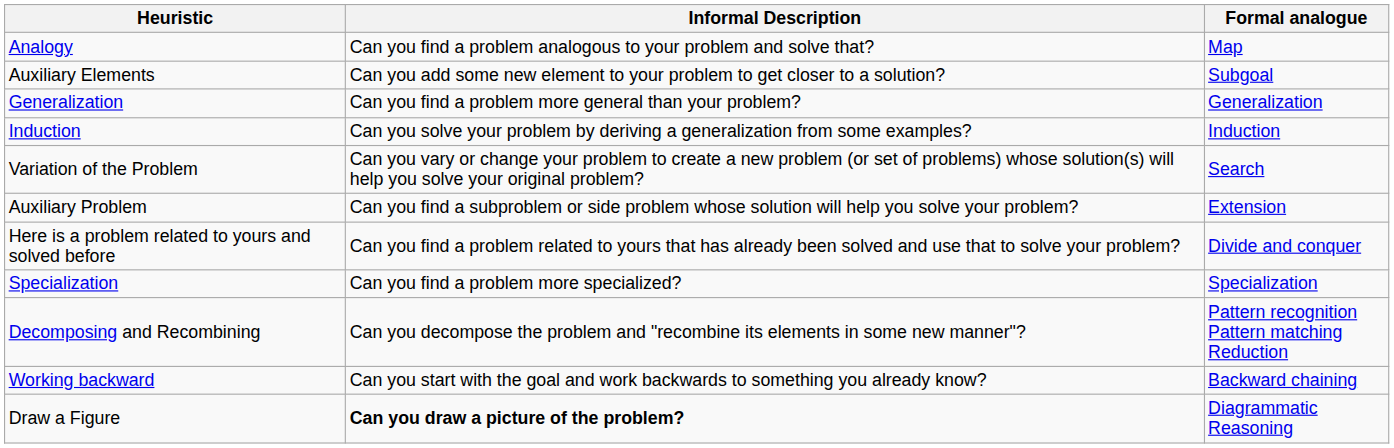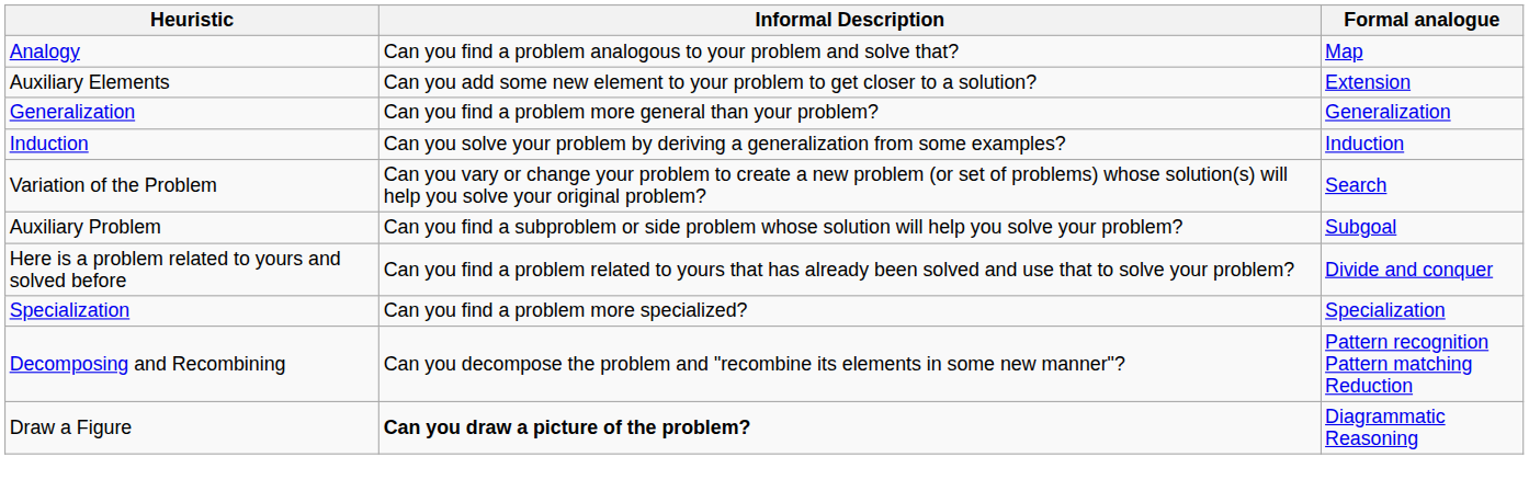 <table class="wikitable">
 <tr>
 <th>Heuristic</th>
 <th>Informal Description</th>
 <th>Formal analogue </th>
 </tr>
 <tr>
 <td><a href='#'>Analogy</a></td>
 <td>Can you find a problem analogous to your problem and solve that?</td>
 <td><a href='#'>Map</a></td>
 </tr>
 <tr>
 <td>Auxiliary Elements</td>
 <td>Can you add some new element to your problem to get closer to a solution?</td>
-<td><a href='#'>Subgoal</a></td>
+<td><a href='#'>Extension</a></td>
 </tr>
 <tr>
 <td><a href='#'>Generalization</a></td>
 <td>Can you find a problem more general than your problem?</td>
 <td><a href='#'>Generalization</a></td>
 </tr>
 <tr>
 <td><a href='#'>Induction</a></td>
 <td>Can you solve your problem by deriving a generalization from some examples?</td>
 <td><a href='#'>Induction</a></td>
 </tr>
 <tr>
 <td>Variation of the Problem</td>
 <td>Can you vary or change your problem to create a new problem (or set of problems) whose solution(s) will help you solve your original problem?</td>
 <td><a href='#'>Search</a></td>
 </tr>
 <tr>
 <td>Auxiliary Problem</td>
 <td>Can you find a subproblem or side problem whose solution will help you solve your problem?</td>
-<td><a href='#'>Extension</a></td>
+<td><a href='#'>Subgoal</a></td>
 </tr>
 <tr>
 <td>Here is a problem related to yours and solved before</td>
 <td>Can you find a problem related to yours that has already been solved and use that to solve your problem?</td>
 <td><a href='#'>Divide and conquer</a></td>
 </tr>
 <tr>
 <td><a href='#'>Specialization</a></td>
 <td>Can you find a problem more specialized?</td>
 <td><a href='#'>Specialization</a></td>
 </tr>
 <tr>
 <td><a href='#'>Decomposing</a> and Recombining</td>
 <td>Can you decompose the problem and "recombine its elements in some new manner"?</td>
 <td><a href='#'>Pattern recognition</a> <br> <a href='#'>Pattern matching</a> <br> <a href='#'>Reduction</a></td>
 </tr>
 <tr>
-<td><a href='#'>Working backward</a></td>
-<td>Can you start with the goal and work backwards to something you already know?</td>
-<td><a href='#'>Backward chaining</a></td>
-</tr>
-<tr>
 <td>Draw a Figure</td>
 <td><strong>Can you draw a picture of the problem?</strong></td>
 <td><a href='#'>Diagrammatic Reasoning</a></td>
 </tr>
 </table>
